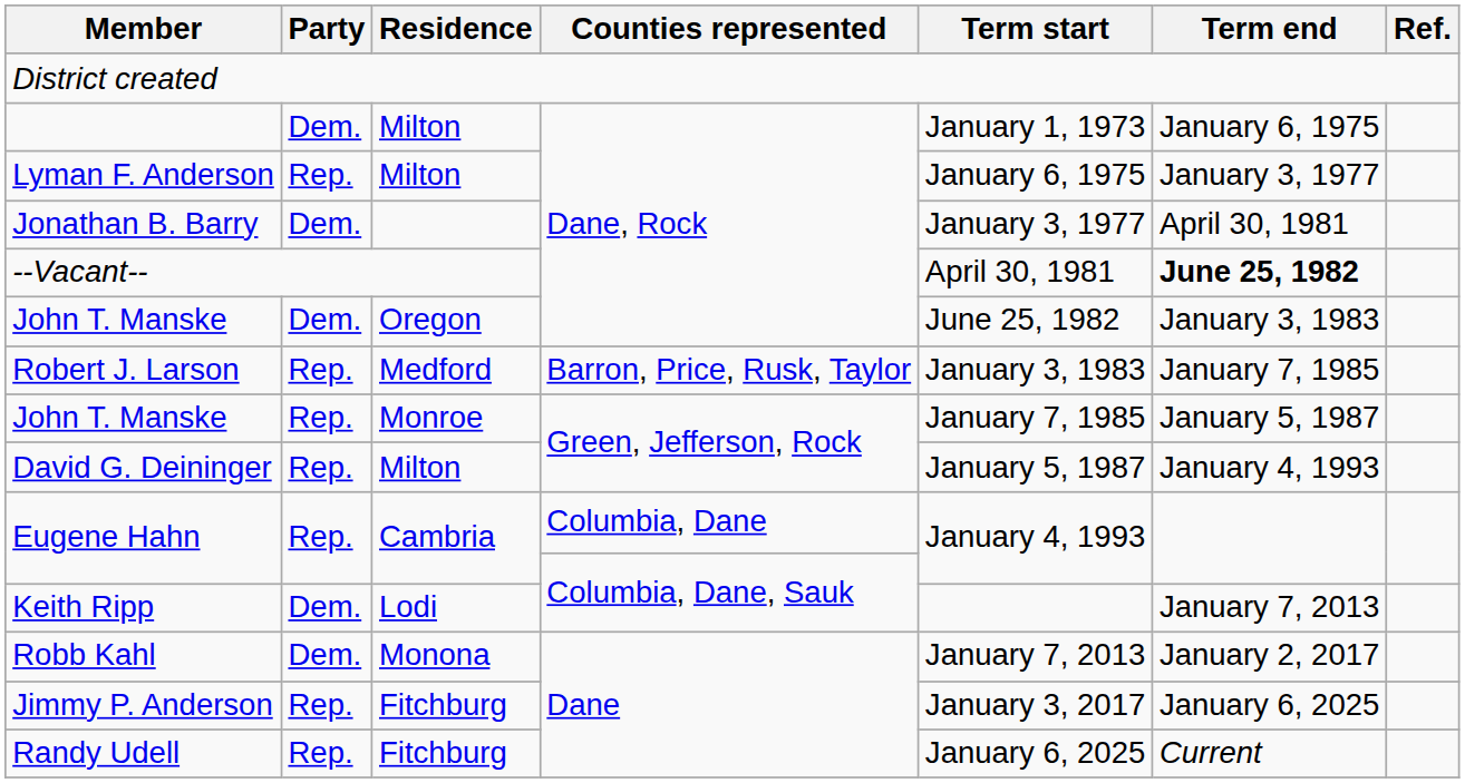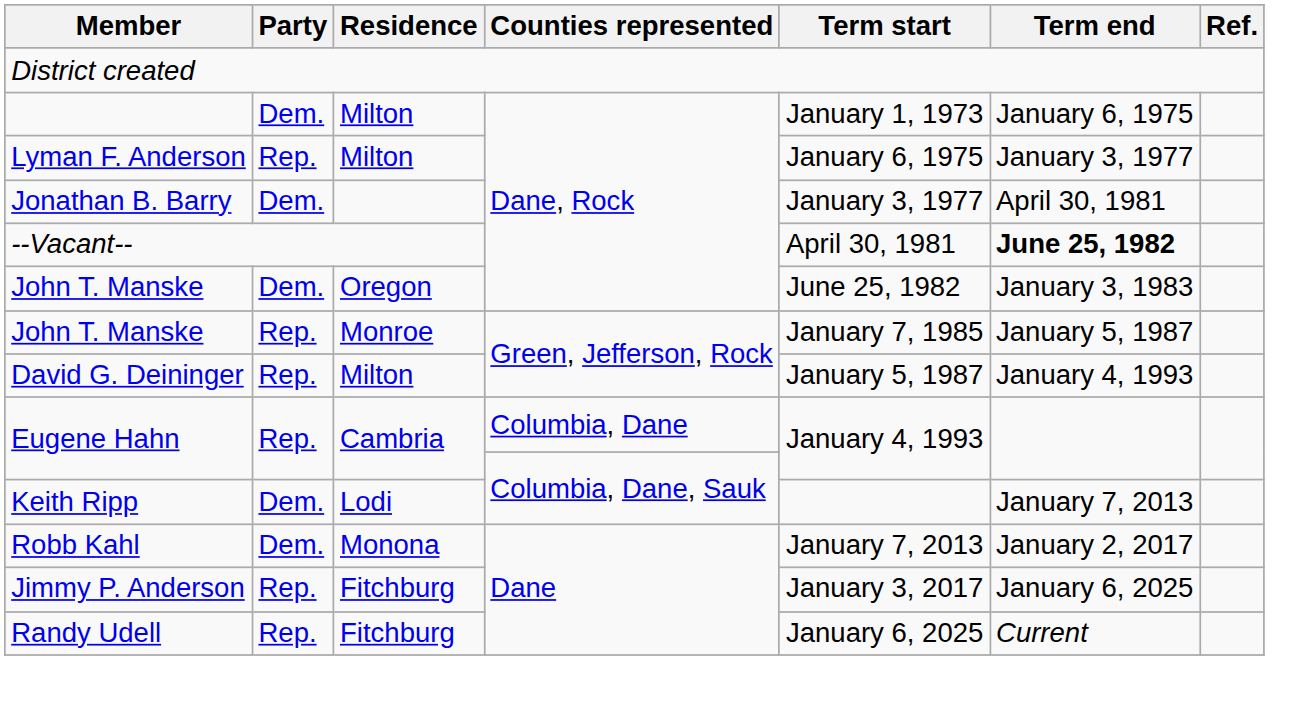 <table class="wikitable">
 <tr>
 <th>Member</th>
 <th>Party</th>
 <th>Residence</th>
 <th>Counties represented</th>
 <th>Term start</th>
 <th>Term end</th>
 <th>Ref.</th>
 </tr>
 <tr>
 <td colspan="7"><em>District created</em></td>
 </tr>
 <tr>
 <td></td>
 <td><a href='#'>Dem.</a></td>
 <td><a href='#'>Milton</a></td>
 <td rowspan="5"><a href='#'>Dane</a>, <a href='#'>Rock</a></td>
 <td>January 1, 1973</td>
 <td>January 6, 1975</td>
 <td></td>
 </tr>
 <tr>
 <td><a href='#'>Lyman F. Anderson</a></td>
 <td><a href='#'>Rep.</a></td>
 <td><a href='#'>Milton</a></td>
 <td>January 6, 1975</td>
 <td>January 3, 1977</td>
 <td></td>
 </tr>
 <tr>
 <td><a href='#'>Jonathan B. Barry</a></td>
 <td><a href='#'>Dem.</a></td>
 <td></td>
 <td>January 3, 1977</td>
 <td>April 30, 1981</td>
 <td></td>
 </tr>
 <tr>
 <td colspan="3"><em>--Vacant--</em></td>
 <td>April 30, 1981</td>
 <td><strong>June 25, 1982</strong></td>
 <td></td>
 </tr>
 <tr>
 <td><a href='#'>John T. Manske</a></td>
 <td><a href='#'>Dem.</a></td>
 <td><a href='#'>Oregon</a></td>
 <td>June 25, 1982</td>
 <td>January 3, 1983</td>
-<td></td>
-</tr>
-<tr>
-<td><a href='#'>Robert J. Larson</a></td>
-<td><a href='#'>Rep.</a></td>
-<td><a href='#'>Medford</a></td>
-<td><a href='#'>Barron</a>, <a href='#'>Price</a>, <a href='#'>Rusk</a>, <a href='#'>Taylor</a></td>
-<td>January 3, 1983</td>
-<td>January 7, 1985</td>
 <td></td>
 </tr>
 <tr>
 <td><a href='#'>John T. Manske</a></td>
 <td><a href='#'>Rep.</a></td>
 <td><a href='#'>Monroe</a></td>
 <td rowspan="2"><a href='#'>Green</a>, <a href='#'>Jefferson</a>, <a href='#'>Rock</a></td>
 <td>January 7, 1985</td>
 <td>January 5, 1987</td>
 <td></td>
 </tr>
 <tr>
 <td><a href='#'>David G. Deininger</a></td>
 <td><a href='#'>Rep.</a></td>
 <td><a href='#'>Milton</a></td>
 <td>January 5, 1987</td>
 <td>January 4, 1993</td>
 <td></td>
 </tr>
 <tr style="height:2em">
 <td rowspan="2"><a href='#'>Eugene Hahn</a></td>
 <td rowspan="2" ><a href='#'>Rep.</a></td>
 <td rowspan="2"><a href='#'>Cambria</a></td>
 <td><a href='#'>Columbia</a>, <a href='#'>Dane</a></td>
 <td rowspan="2">January 4, 1993</td>
 <td rowspan="2"></td>
 <td rowspan="2"></td>
 </tr>
 <tr style="height:1em">
 <td rowspan="2"><a href='#'>Columbia</a>, <a href='#'>Dane</a>, <a href='#'>Sauk</a></td>
 </tr>
 <tr>
 <td><a href='#'>Keith Ripp</a></td>
 <td><a href='#'>Dem.</a></td>
 <td><a href='#'>Lodi</a></td>
 <td></td>
 <td>January 7, 2013</td>
 <td></td>
 </tr>
 <tr>
 <td><a href='#'>Robb Kahl</a></td>
 <td><a href='#'>Dem.</a></td>
 <td><a href='#'>Monona</a></td>
 <td rowspan="3"><a href='#'>Dane</a></td>
 <td>January 7, 2013</td>
 <td>January 2, 2017</td>
 <td></td>
 </tr>
 <tr>
 <td><a href='#'>Jimmy P. Anderson</a></td>
 <td><a href='#'>Rep.</a></td>
 <td><a href='#'>Fitchburg</a></td>
 <td>January 3, 2017</td>
 <td>January 6, 2025</td>
 <td></td>
 </tr>
 <tr>
 <td><a href='#'>Randy Udell</a></td>
 <td><a href='#'>Rep.</a></td>
 <td><a href='#'>Fitchburg</a></td>
 <td>January 6, 2025</td>
 <td><em>Current</em></td>
 <td></td>
 </tr>
 </table>
